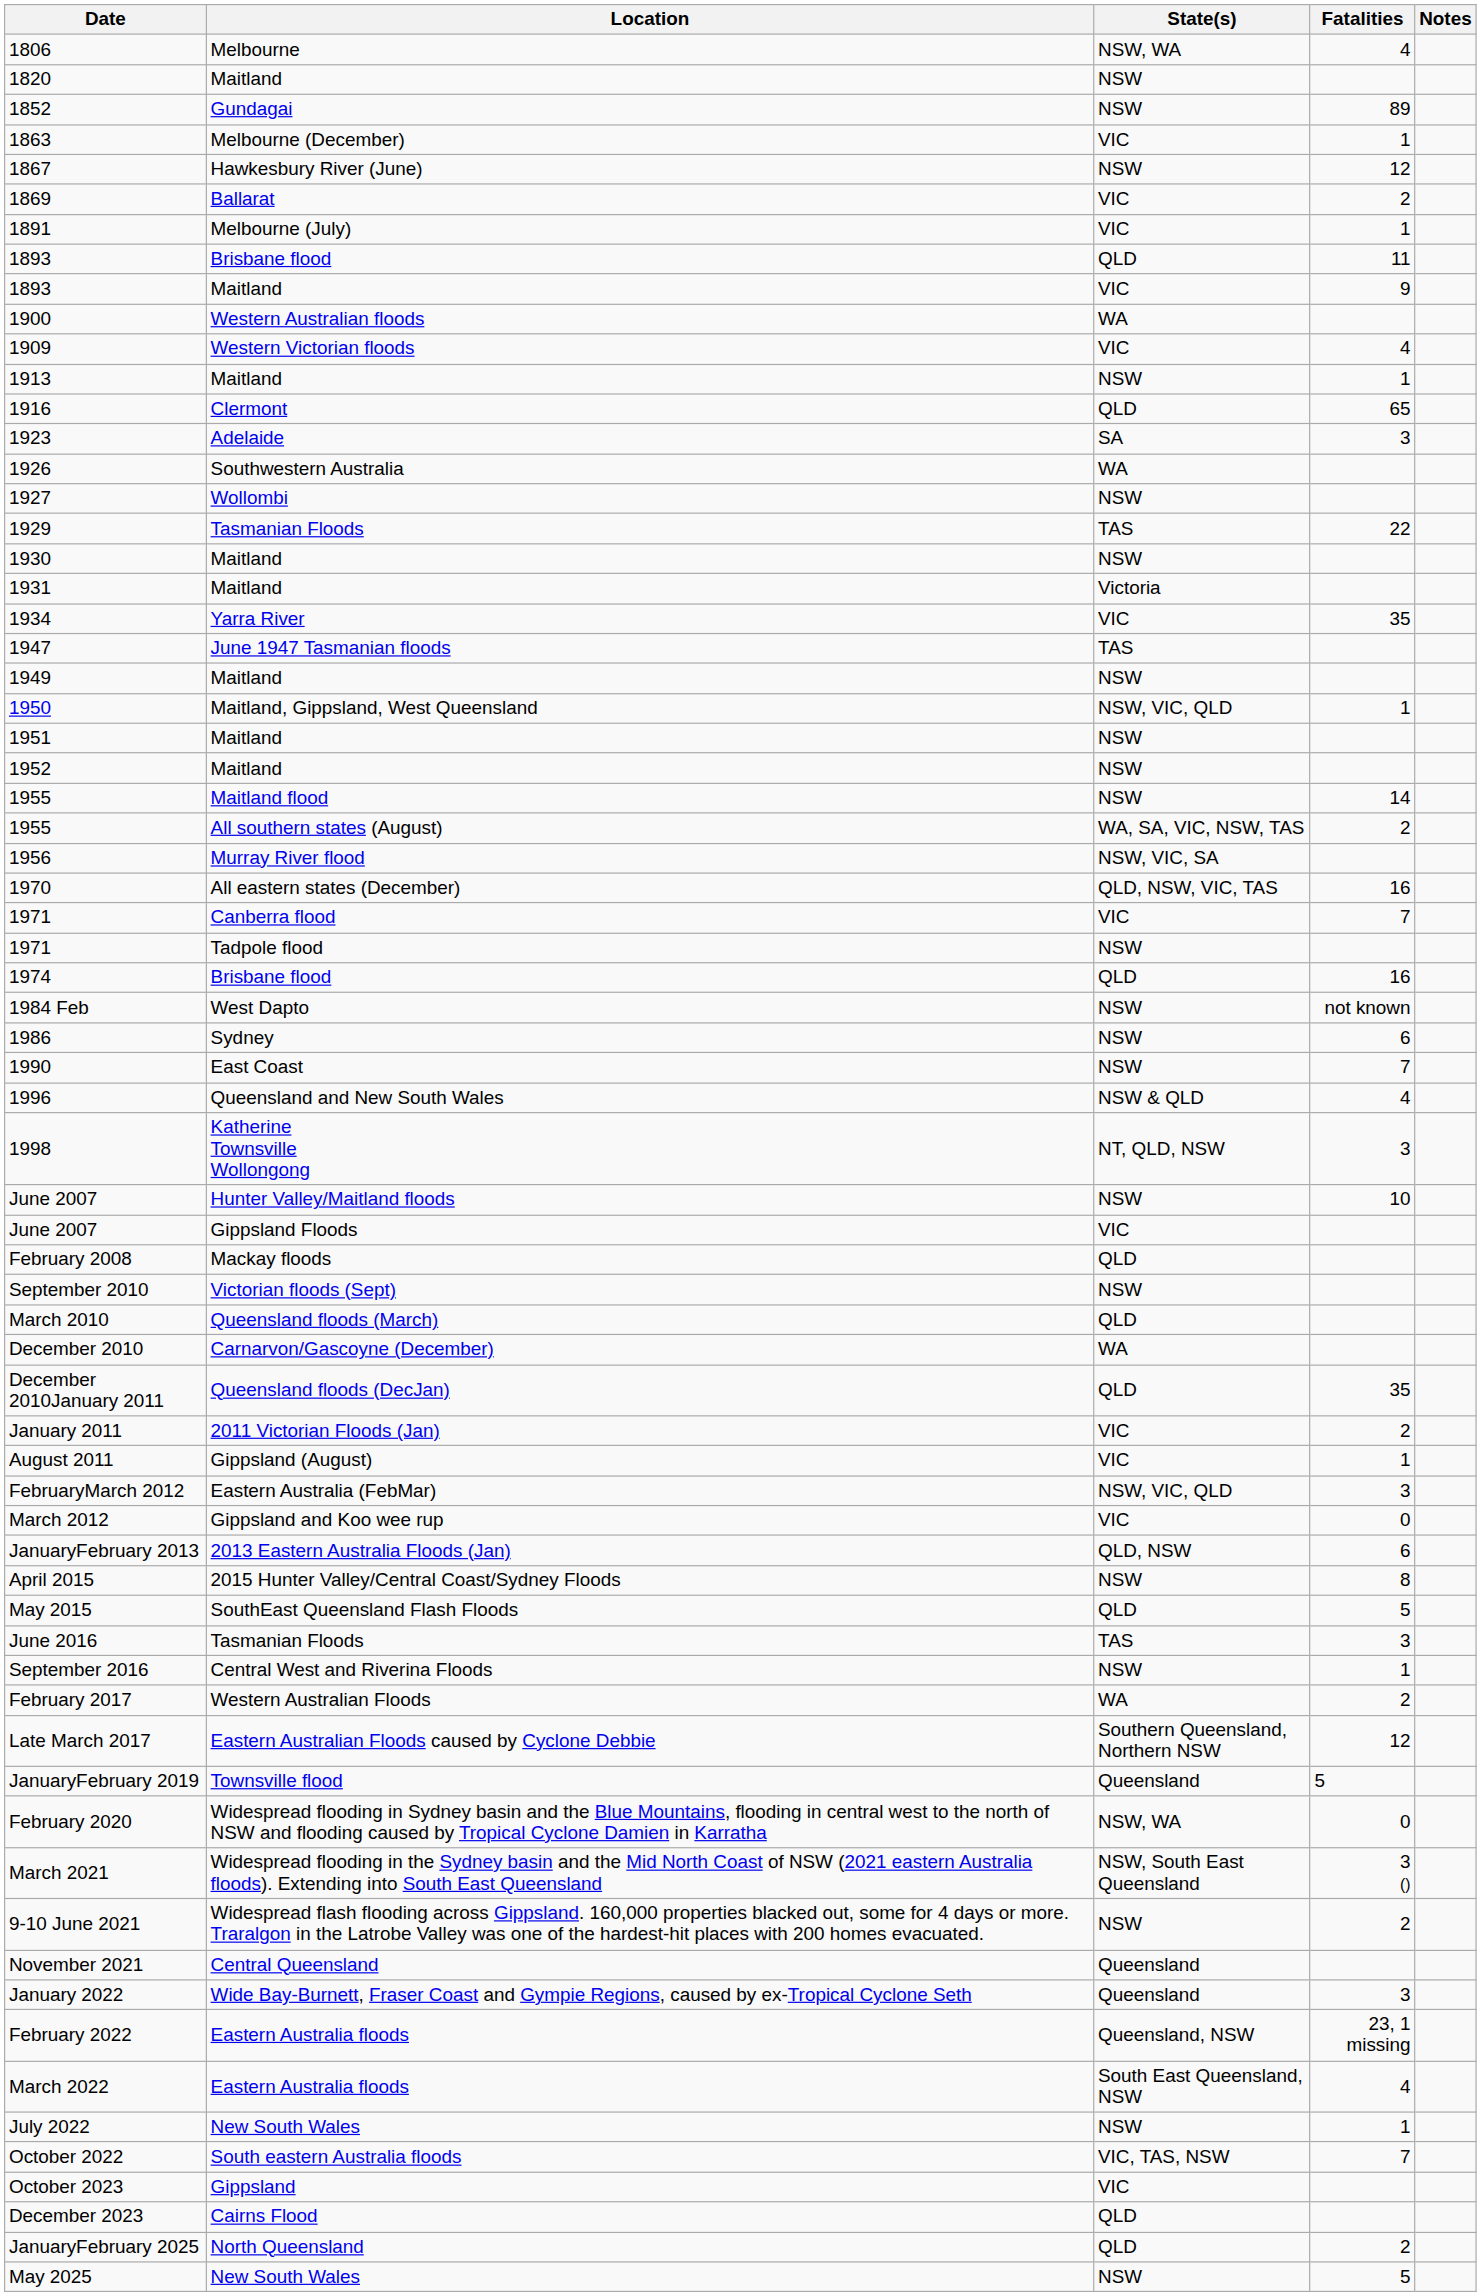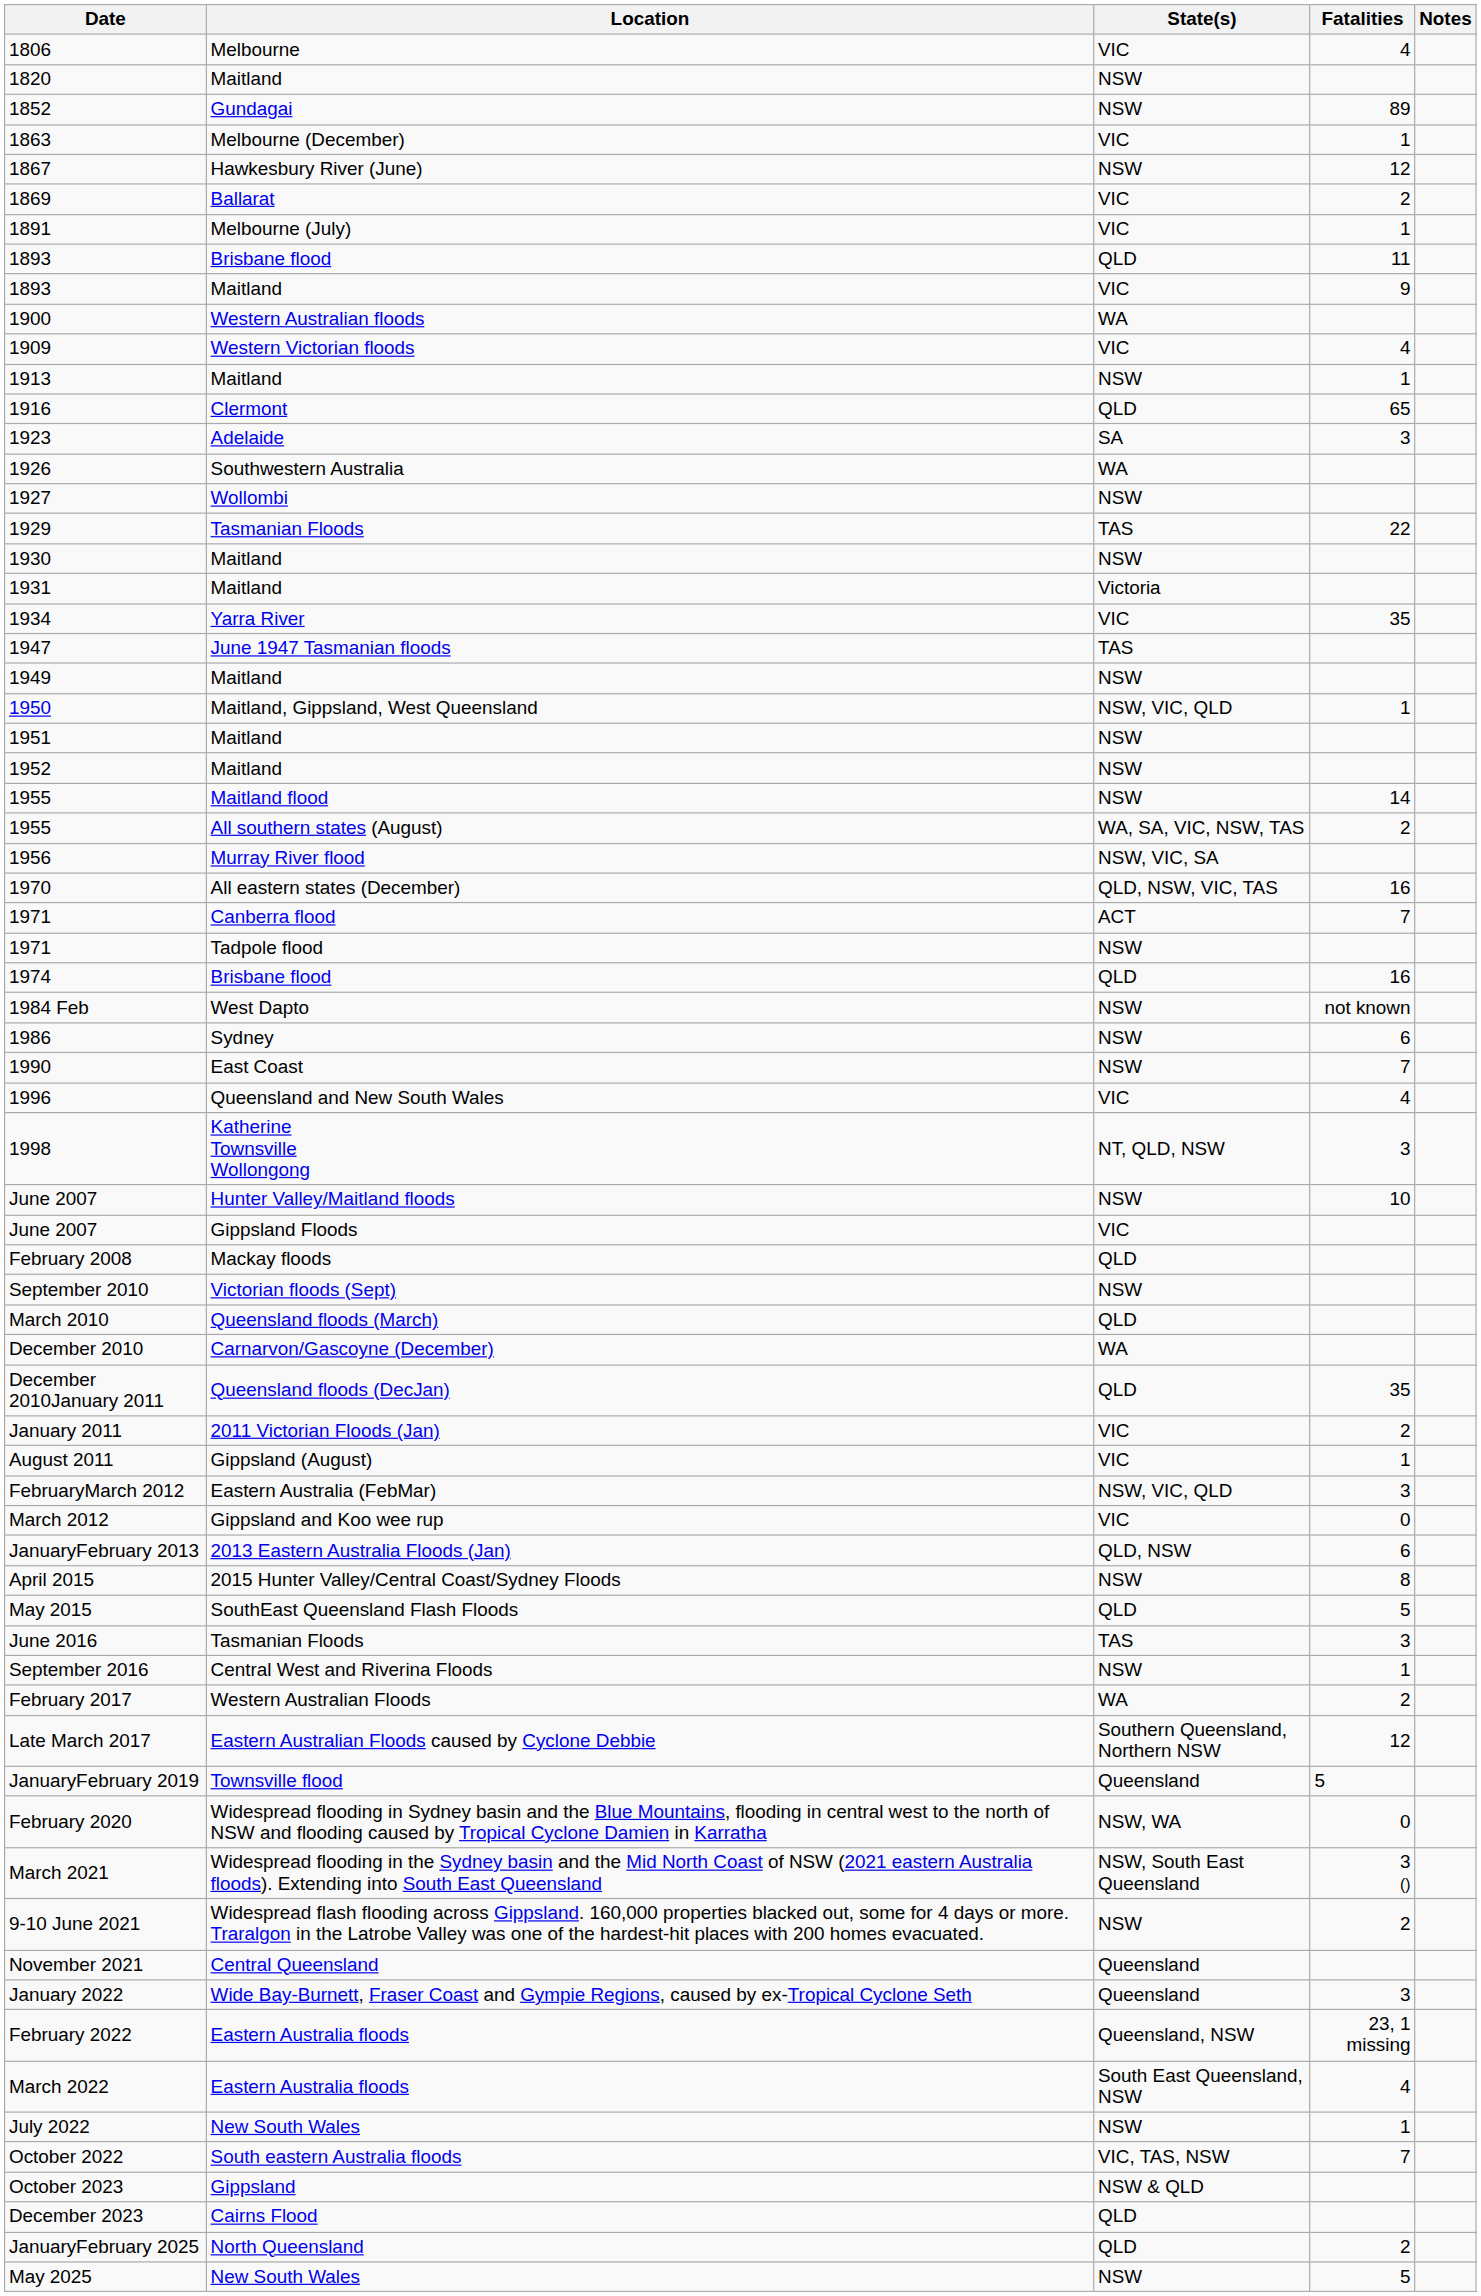 <table class="wikitable sortable">
 <tr>
 <th>Date</th>
 <th>Location</th>
 <th>State(s)</th>
 <th>Fatalities</th>
 <th>Notes</th>
 </tr>
 <tr>
 <td>1806</td>
 <td>Melbourne</td>
-<td>NSW, WA</td>
+<td>VIC</td>
 <td align=right>4</td>
 <td></td>
 </tr>
 <tr>
 <td>1820</td>
 <td>Maitland</td>
 <td>NSW</td>
 <td></td>
 <td></td>
 </tr>
 <tr>
 <td>1852</td>
 <td><a href='#'>Gundagai</a></td>
 <td>NSW</td>
 <td align=right>89</td>
 <td></td>
 </tr>
 <tr>
 <td>1863</td>
 <td>Melbourne (December)</td>
 <td>VIC</td>
 <td align=right>1</td>
 <td></td>
 </tr>
 <tr>
 <td>1867</td>
 <td>Hawkesbury River (June)</td>
 <td>NSW</td>
 <td align=right>12</td>
 <td></td>
 </tr>
 <tr>
 <td>1869</td>
 <td><a href='#'>Ballarat</a></td>
 <td>VIC</td>
 <td align=right>2</td>
 <td></td>
 </tr>
 <tr>
 <td>1891</td>
 <td>Melbourne (July)</td>
 <td>VIC</td>
 <td align=right>1</td>
 <td></td>
 </tr>
 <tr>
 <td>1893</td>
 <td><a href='#'>Brisbane flood</a></td>
 <td>QLD</td>
 <td align=right>11</td>
 <td></td>
 </tr>
 <tr>
 <td>1893</td>
 <td>Maitland</td>
 <td>VIC</td>
 <td align=right>9</td>
 <td></td>
 </tr>
 <tr>
 <td>1900</td>
 <td><a href='#'>Western Australian floods</a></td>
 <td>WA</td>
 <td></td>
 <td></td>
 </tr>
 <tr>
 <td>1909</td>
 <td><a href='#'>Western Victorian floods</a></td>
 <td>VIC</td>
 <td align=right>4</td>
 <td></td>
 </tr>
 <tr>
 <td>1913</td>
 <td>Maitland</td>
 <td>NSW</td>
 <td align=right>1</td>
 <td></td>
 </tr>
 <tr>
 <td>1916</td>
 <td><a href='#'>Clermont</a></td>
 <td>QLD</td>
 <td align=right>65</td>
 <td></td>
 </tr>
 <tr>
 <td>1923</td>
 <td><a href='#'>Adelaide</a></td>
 <td>SA</td>
 <td align=right>3</td>
 <td></td>
 </tr>
 <tr>
 <td>1926</td>
 <td>Southwestern Australia</td>
 <td>WA</td>
 <td></td>
 <td></td>
 </tr>
 <tr>
 <td>1927</td>
 <td><a href='#'>Wollombi</a></td>
 <td>NSW</td>
 <td></td>
 <td></td>
 </tr>
 <tr>
 <td>1929</td>
 <td><a href='#'>Tasmanian Floods</a></td>
 <td>TAS</td>
 <td align=right>22</td>
 <td></td>
 </tr>
 <tr>
 <td>1930</td>
 <td>Maitland</td>
 <td>NSW</td>
 <td></td>
 <td></td>
 </tr>
 <tr>
 <td>1931</td>
 <td>Maitland</td>
 <td>Victoria</td>
 <td></td>
 <td></td>
 </tr>
 <tr>
 <td>1934</td>
 <td><a href='#'>Yarra River</a></td>
 <td>VIC</td>
 <td align=right>35</td>
 <td></td>
 </tr>
 <tr>
 <td>1947</td>
 <td><a href='#'>June 1947 Tasmanian floods</a></td>
 <td>TAS</td>
 <td></td>
 <td></td>
 </tr>
 <tr>
 <td>1949</td>
 <td>Maitland</td>
 <td>NSW</td>
 <td></td>
 <td></td>
 </tr>
 <tr>
 <td><a href='#'>1950</a></td>
 <td>Maitland, Gippsland, West Queensland</td>
 <td>NSW, VIC, QLD</td>
 <td align=right>1</td>
 <td></td>
 </tr>
 <tr>
 <td>1951</td>
 <td>Maitland</td>
 <td>NSW</td>
 <td></td>
 <td></td>
 </tr>
 <tr>
 <td>1952</td>
 <td>Maitland</td>
 <td>NSW</td>
 <td></td>
 <td></td>
 </tr>
 <tr>
 <td>1955</td>
 <td><a href='#'>Maitland flood</a></td>
 <td>NSW</td>
 <td align=right>14</td>
 <td></td>
 </tr>
 <tr>
 <td>1955</td>
 <td><a href='#'>All southern states</a> (August)</td>
 <td>WA, SA, VIC, NSW, TAS</td>
 <td align=right>2</td>
 <td></td>
 </tr>
 <tr>
 <td>1956</td>
 <td><a href='#'>Murray River flood</a></td>
 <td>NSW, VIC, SA</td>
 <td></td>
 <td></td>
 </tr>
 <tr>
 <td>1970</td>
 <td>All eastern states (December)</td>
 <td>QLD, NSW, VIC, TAS</td>
 <td align=right>16</td>
 <td></td>
 </tr>
 <tr>
 <td>1971</td>
 <td><a href='#'>Canberra flood</a></td>
-<td>VIC</td>
+<td>ACT</td>
 <td align=right>7</td>
 <td></td>
 </tr>
 <tr>
 <td>1971</td>
 <td>Tadpole flood</td>
 <td>NSW</td>
 <td></td>
 <td></td>
 </tr>
 <tr>
 <td>1974</td>
 <td><a href='#'>Brisbane flood</a></td>
 <td>QLD</td>
 <td align=right>16</td>
 <td></td>
 </tr>
 <tr>
 <td>1984 Feb</td>
 <td>West Dapto</td>
 <td>NSW</td>
 <td align=right>not known</td>
 <td></td>
 </tr>
 <tr>
 <td>1986</td>
 <td>Sydney</td>
 <td>NSW</td>
 <td align=right>6</td>
 <td></td>
 </tr>
 <tr>
 <td>1990</td>
 <td>East Coast</td>
 <td>NSW</td>
 <td align=right>7</td>
 <td></td>
 </tr>
 <tr>
 <td>1996</td>
 <td>Queensland and New South Wales</td>
-<td>NSW & QLD</td>
+<td>VIC</td>
 <td align=right>4</td>
 <td></td>
 </tr>
 <tr>
 <td>1998</td>
 <td><a href='#'>Katherine</a><br><a href='#'>Townsville</a><br><a href='#'>Wollongong</a></td>
 <td>NT, QLD, NSW</td>
 <td align=right>3</td>
 <td></td>
 </tr>
 <tr>
 <td>June 2007</td>
 <td><a href='#'>Hunter Valley/Maitland floods</a></td>
 <td>NSW</td>
 <td align=right>10</td>
 <td></td>
 </tr>
 <tr>
 <td>June 2007</td>
 <td>Gippsland Floods</td>
 <td>VIC</td>
 <td></td>
 <td></td>
 </tr>
 <tr>
 <td>February 2008</td>
 <td>Mackay floods</td>
 <td>QLD</td>
 <td></td>
 <td></td>
 </tr>
 <tr>
 <td>September 2010</td>
 <td><a href='#'>Victorian floods (Sept)</a></td>
 <td>NSW</td>
 <td></td>
 <td></td>
 </tr>
 <tr>
 <td>March 2010</td>
 <td><a href='#'>Queensland floods (March)</a></td>
 <td>QLD</td>
 <td></td>
 <td></td>
 </tr>
 <tr>
 <td>December 2010</td>
 <td><a href='#'>Carnarvon/Gascoyne (December)</a></td>
 <td>WA</td>
 <td></td>
 <td></td>
 </tr>
 <tr>
 <td>December 2010January 2011</td>
 <td><a href='#'>Queensland floods (DecJan)</a></td>
 <td>QLD</td>
 <td align=right>35</td>
 <td></td>
 </tr>
 <tr>
 <td>January 2011</td>
 <td><a href='#'>2011 Victorian Floods (Jan)</a></td>
 <td>VIC</td>
 <td align=right>2</td>
 <td></td>
 </tr>
 <tr>
 <td>August 2011</td>
 <td>Gippsland (August)</td>
 <td>VIC</td>
 <td align=right>1</td>
 <td></td>
 </tr>
 <tr>
 <td>FebruaryMarch 2012</td>
 <td>Eastern Australia (FebMar)</td>
 <td>NSW, VIC, QLD</td>
 <td align=right>3</td>
 <td></td>
 </tr>
 <tr>
 <td>March 2012</td>
 <td>Gippsland and Koo wee rup</td>
 <td>VIC</td>
 <td align=right>0</td>
 <td></td>
 </tr>
 <tr>
 <td>JanuaryFebruary 2013</td>
 <td><a href='#'>2013 Eastern Australia Floods (Jan)</a></td>
 <td>QLD, NSW</td>
 <td align=right>6</td>
 <td></td>
 </tr>
 <tr>
 <td>April 2015</td>
 <td>2015 Hunter Valley/Central Coast/Sydney Floods</td>
 <td>NSW</td>
 <td align=right>8</td>
 <td></td>
 </tr>
 <tr>
 <td>May 2015</td>
 <td>SouthEast Queensland Flash Floods</td>
 <td>QLD</td>
 <td align=right>5</td>
 <td></td>
 </tr>
 <tr>
 <td>June 2016</td>
 <td>Tasmanian Floods</td>
 <td>TAS</td>
 <td align=right>3</td>
 <td></td>
 </tr>
 <tr>
 <td>September 2016</td>
 <td>Central West and Riverina Floods</td>
 <td>NSW</td>
 <td align=right>1</td>
 <td></td>
 </tr>
 <tr>
 <td>February 2017</td>
 <td>Western Australian Floods</td>
 <td>WA</td>
 <td align=right>2</td>
 <td></td>
 </tr>
 <tr>
 <td>Late March 2017</td>
 <td><a href='#'>Eastern Australian Floods</a> caused by <a href='#'>Cyclone Debbie</a></td>
 <td>Southern Queensland, Northern NSW</td>
 <td align=right>12</td>
 <td></td>
 </tr>
 <tr>
 <td>JanuaryFebruary 2019</td>
 <td><a href='#'>Townsville flood</a></td>
 <td>Queensland</td>
 <td>5</td>
 <td></td>
 </tr>
 <tr>
 <td>February 2020</td>
 <td>Widespread flooding in Sydney basin and the <a href='#'>Blue Mountains</a>, flooding in central west to the north of NSW and flooding caused by <a href='#'>Tropical Cyclone Damien</a> in <a href='#'>Karratha</a></td>
 <td>NSW, WA</td>
 <td align=right>0</td>
 <td></td>
 </tr>
 <tr>
 <td>March 2021</td>
 <td>Widespread flooding in the <a href='#'>Sydney basin</a> and the <a href='#'>Mid North Coast</a> of NSW (<a href='#'>2021 eastern Australia floods</a>). Extending into <a href='#'>South East Queensland</a></td>
 <td>NSW, South East Queensland</td>
 <td align=right>3 <br><small>(<em></em>)</small></td>
 <td></td>
 </tr>
 <tr>
 <td>9-10 June 2021</td>
 <td>Widespread flash flooding across <a href='#'>Gippsland</a>. 160,000 properties blacked out, some for 4 days or more. <a href='#'>Traralgon</a> in the Latrobe Valley was one of the hardest-hit places with 200 homes evacuated.</td>
 <td>NSW</td>
 <td Align=right>2</td>
 <td></td>
 </tr>
 <tr>
 <td>November 2021</td>
 <td><a href='#'>Central Queensland</a></td>
 <td>Queensland</td>
 <td></td>
 <td></td>
 </tr>
 <tr>
 <td>January 2022</td>
 <td><a href='#'>Wide Bay-Burnett</a>, <a href='#'>Fraser Coast</a> and <a href='#'>Gympie Regions</a>, caused by ex-<a href='#'>Tropical Cyclone Seth</a></td>
 <td>Queensland</td>
 <td Align=right>3</td>
 <td></td>
 </tr>
 <tr>
 <td>February 2022</td>
 <td><a href='#'>Eastern Australia floods</a></td>
 <td>Queensland, NSW</td>
 <td Align=right>23, 1 missing</td>
 <td></td>
 </tr>
 <tr>
 <td>March 2022</td>
 <td><a href='#'>Eastern Australia floods</a></td>
 <td>South East Queensland, NSW</td>
 <td Align=right>4</td>
 <td></td>
 </tr>
 <tr>
 <td>July 2022</td>
 <td><a href='#'>New South Wales</a></td>
 <td>NSW</td>
 <td Align=right>1</td>
 <td></td>
 </tr>
 <tr>
 <td>October 2022</td>
 <td><a href='#'>South eastern Australia floods</a></td>
 <td>VIC, TAS, NSW</td>
 <td Align=right>7</td>
 <td></td>
 </tr>
 <tr>
 <td>October 2023</td>
 <td><a href='#'>Gippsland</a></td>
-<td>VIC</td>
+<td>NSW & QLD</td>
 <td></td>
 <td></td>
 </tr>
 <tr>
 <td>December 2023</td>
 <td><a href='#'>Cairns Flood</a></td>
 <td>QLD</td>
 <td></td>
 <td></td>
 </tr>
 <tr>
 <td>JanuaryFebruary 2025</td>
 <td><a href='#'>North Queensland</a></td>
 <td>QLD</td>
 <td Align=right>2</td>
 <td></td>
 </tr>
 <tr>
 <td>May 2025</td>
 <td><a href='#'>New South Wales</a></td>
 <td>NSW</td>
 <td align="right">5</td>
 <td></td>
 </tr>
 </table>
